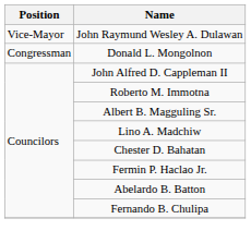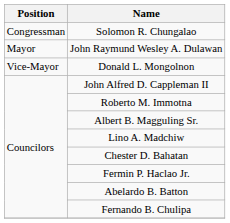 <table class="wikitable" style="line-height:1.20em; font-size:100%;">
 <tr>
 <th>Position</th>
 <th>Name</th>
 </tr>
 <tr>
-<td>Vice-Mayor</td>
+<td>Congressman</td>
+<td style="text-align:center;">Solomon R. Chungalao</td>
+</tr>
+<tr>
+<td>Mayor</td>
 <td style="text-align:center;">John Raymund Wesley A. Dulawan</td>
 </tr>
 <tr>
-<td>Congressman</td>
+<td>Vice-Mayor</td>
 <td style="text-align:center;">Donald L. Mongolnon</td>
 </tr>
 <tr>
 <td rowspan=8>Councilors</td>
 <td style="text-align:center;">John Alfred D. Cappleman II</td>
 </tr>
 <tr>
 <td style="text-align:center;">Roberto M. Immotna</td>
 </tr>
 <tr>
 <td style="text-align:center;">Albert B. Magguling Sr.</td>
 </tr>
 <tr>
 <td style="text-align:center;">Lino A. Madchiw</td>
 </tr>
 <tr>
 <td style="text-align:center;">Chester D. Bahatan</td>
 </tr>
 <tr>
 <td style="text-align:center;">Fermin P. Haclao Jr.</td>
 </tr>
 <tr>
 <td style="text-align:center;">Abelardo B. Batton</td>
 </tr>
 <tr>
 <td style="text-align:center;">Fernando B. Chulipa</td>
 </tr>
 <tr>
 </tr>
 </table>
